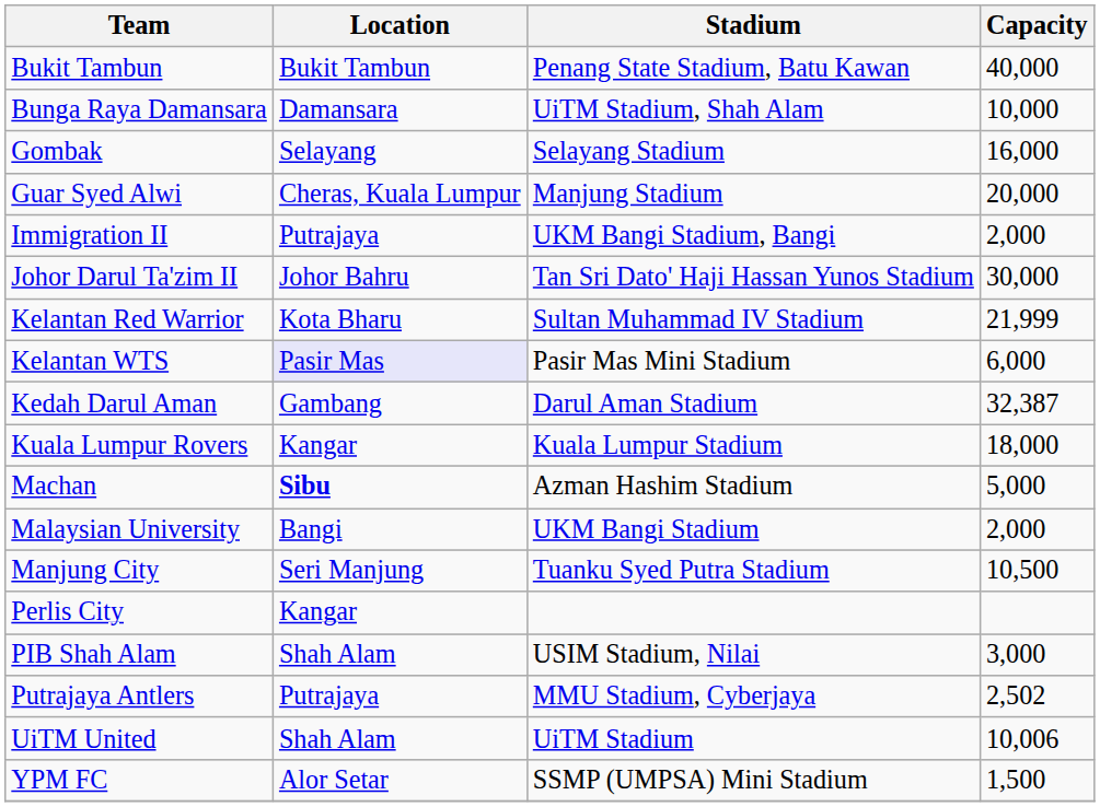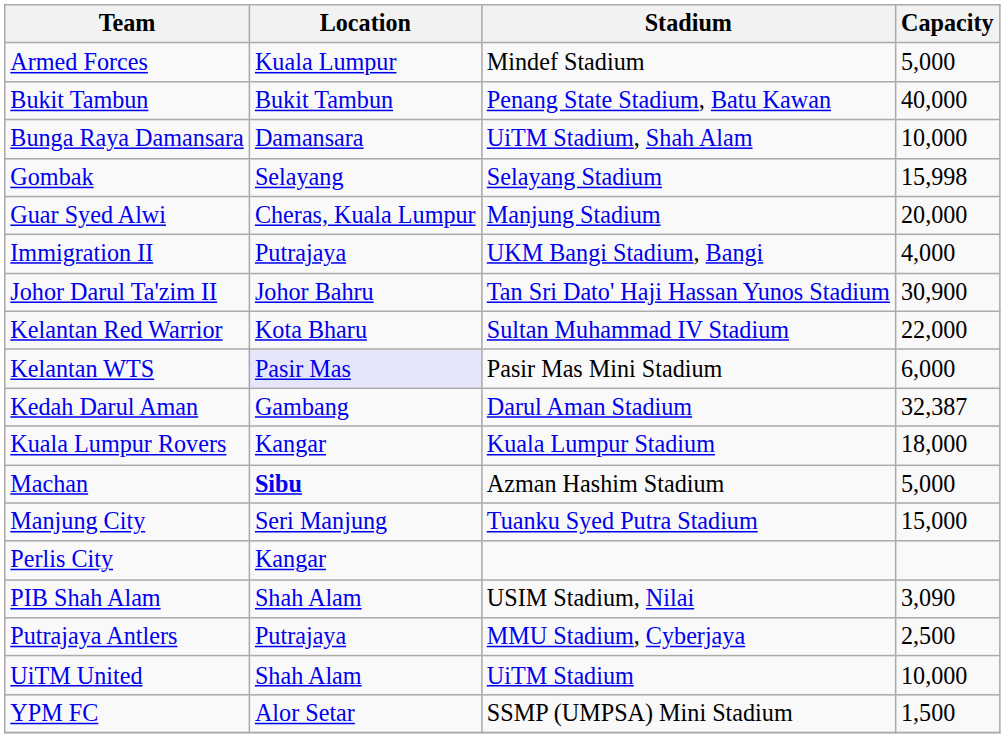 <table class="wikitable sortable">
 <tr>
 <th>Team</th>
 <th>Location</th>
 <th>Stadium</th>
 <th>Capacity</th>
+</tr>
+<tr>
+<td> <a href='#'>Armed Forces</a></td>
+<td><a href='#'>Kuala Lumpur</a></td>
+<td>Mindef Stadium</td>
+<td>5,000</td>
 </tr>
 <tr>
 <td> <a href='#'>Bukit Tambun</a></td>
 <td><a href='#'>Bukit Tambun</a></td>
 <td><a href='#'>Penang State Stadium</a>, <a href='#'>Batu Kawan</a></td>
 <td>40,000</td>
 </tr>
 <tr>
 <td> <a href='#'>Bunga Raya Damansara</a></td>
 <td><a href='#'>Damansara</a></td>
 <td><a href='#'>UiTM Stadium</a>, <a href='#'>Shah Alam</a></td>
 <td>10,000</td>
 </tr>
 <tr>
 <td> <a href='#'>Gombak</a></td>
 <td><a href='#'>Selayang</a></td>
 <td><a href='#'>Selayang Stadium</a></td>
-<td>16,000</td>
+<td>15,998</td>
 </tr>
 <tr>
 <td> <a href='#'>Guar Syed Alwi</a></td>
 <td><a href='#'>Cheras, Kuala Lumpur</a></td>
 <td><a href='#'>Manjung Stadium</a></td>
 <td>20,000</td>
 </tr>
 <tr>
 <td> <a href='#'>Immigration II</a></td>
 <td><a href='#'>Putrajaya</a></td>
 <td><a href='#'>UKM Bangi Stadium</a>, <a href='#'>Bangi</a></td>
-<td>2,000</td>
+<td>4,000</td>
 </tr>
 <tr>
 <td> <a href='#'>Johor Darul Ta'zim II</a></td>
 <td><a href='#'>Johor Bahru</a></td>
 <td><a href='#'>Tan Sri Dato' Haji Hassan Yunos Stadium</a></td>
-<td>30,000</td>
+<td>30,900</td>
 </tr>
 <tr>
 <td> <a href='#'>Kelantan Red Warrior</a></td>
 <td><a href='#'>Kota Bharu</a></td>
 <td><a href='#'>Sultan Muhammad IV Stadium</a></td>
-<td>21,999</td>
+<td>22,000</td>
 </tr>
 <tr>
 <td> <a href='#'>Kelantan WTS</a></td>
 <td style="background: lavender;"><a href='#'>Pasir Mas</a></td>
 <td>Pasir Mas Mini Stadium</td>
 <td>6,000</td>
 </tr>
 <tr>
 <td> <a href='#'>Kedah Darul Aman</a></td>
 <td><a href='#'>Gambang</a></td>
 <td><a href='#'>Darul Aman Stadium</a></td>
 <td>32,387</td>
 </tr>
 <tr>
 <td> <a href='#'>Kuala Lumpur Rovers</a></td>
 <td><a href='#'>Kangar</a></td>
 <td><a href='#'>Kuala Lumpur Stadium</a></td>
 <td>18,000</td>
 </tr>
 <tr>
 <td> <a href='#'>Machan</a></td>
 <td><strong><a href='#'>Sibu</a></strong></td>
 <td>Azman Hashim Stadium</td>
 <td>5,000</td>
 </tr>
 <tr>
-<td> <a href='#'>Malaysian University</a></td>
-<td><a href='#'>Bangi</a></td>
-<td><a href='#'>UKM Bangi Stadium</a></td>
-<td>2,000</td>
-</tr>
-<tr>
 <td> <a href='#'>Manjung City</a></td>
 <td><a href='#'>Seri Manjung</a></td>
 <td><a href='#'>Tuanku Syed Putra Stadium</a></td>
-<td>10,500</td>
+<td>15,000</td>
 </tr>
 <tr>
 <td> <a href='#'>Perlis City</a></td>
 <td><a href='#'>Kangar</a></td>
 <td></td>
 <td></td>
 </tr>
 <tr>
 <td> <a href='#'>PIB Shah Alam</a></td>
 <td><a href='#'>Shah Alam</a></td>
 <td>USIM Stadium, <a href='#'>Nilai</a></td>
-<td>3,000</td>
+<td>3,090</td>
 </tr>
 <tr>
 <td> <a href='#'>Putrajaya Antlers</a></td>
 <td><a href='#'>Putrajaya</a></td>
 <td><a href='#'>MMU Stadium</a>, <a href='#'>Cyberjaya</a></td>
-<td>2,502</td>
+<td>2,500</td>
 </tr>
 <tr>
 <td> <a href='#'>UiTM United</a></td>
 <td><a href='#'>Shah Alam</a></td>
 <td><a href='#'>UiTM Stadium</a></td>
-<td>10,006</td>
+<td>10,000</td>
 </tr>
 <tr>
 <td> <a href='#'>YPM FC</a></td>
 <td><a href='#'>Alor Setar</a></td>
 <td>SSMP (UMPSA) Mini Stadium</td>
 <td>1,500</td>
 </tr>
 <tr>
 </tr>
 </table>
